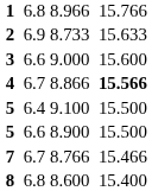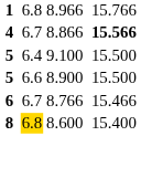 <table>
 <tr>
 <th scope=row style="text-align:center">1</th>
 <td align=left></td>
 <td>6.8</td>
 <td>8.966</td>
 <td></td>
 <td>15.766</td>
-</tr>
-<tr>
-<th scope=row style="text-align:center">2</th>
-<td align=left></td>
-<td>6.9</td>
-<td>8.733</td>
-<td></td>
-<td>15.633</td>
-</tr>
-<tr>
-<th scope=row style="text-align:center">3</th>
-<td align=left></td>
-<td>6.6</td>
-<td>9.000</td>
-<td></td>
-<td>15.600</td>
 </tr>
 <tr>
 <th scope=row style="text-align:center">4</th>
 <td align=left></td>
 <td>6.7</td>
 <td>8.866</td>
 <td></td>
 <td><strong>15.566</strong></td>
 </tr>
 <tr>
 <th scope=row style="text-align:center">5</th>
 <td align=left></td>
 <td>6.4</td>
 <td>9.100</td>
 <td></td>
 <td>15.500</td>
 </tr>
 <tr>
 <th scope=row style="text-align:center">5</th>
 <td align=left></td>
 <td>6.6</td>
 <td>8.900</td>
 <td></td>
 <td>15.500</td>
 </tr>
 <tr>
-<th scope=row style="text-align:center">7</th>
+<th scope=row style="text-align:center">6</th>
 <td align=left></td>
 <td>6.7</td>
 <td>8.766</td>
 <td></td>
 <td>15.466</td>
 </tr>
 <tr>
 <th scope=row style="text-align:center">8</th>
 <td align=left></td>
-<td>6.8</td>
+<td style="background: gold;">6.8</td>
 <td>8.600</td>
 <td></td>
 <td>15.400</td>
 </tr>
 <tr>
 </tr>
 </table>
